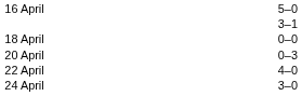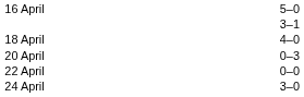 <table cellspacing=1 width=70%>
 <tr>
 <th width=25%></th>
 <th width=30%></th>
 <th width=15%></th>
 <th width=30%></th>
 </tr>
 <tr>
 <td>16 April</td>
 <td align=right></td>
 <td align=center>5–0</td>
 <td></td>
 </tr>
 <tr>
 <td></td>
 <td align=right></td>
 <td align=center>3–1</td>
 <td></td>
 </tr>
 <tr>
 <td>18 April</td>
 <td align=right></td>
-<td align=center>0–0</td>
+<td align=center>4–0</td>
 <td></td>
 </tr>
 <tr>
 <td>20 April</td>
 <td align=right></td>
 <td align=center>0–3</td>
 <td></td>
 </tr>
 <tr>
 <td>22 April</td>
 <td align=right></td>
-<td align=center>4–0</td>
+<td align=center>0–0</td>
 <td></td>
 </tr>
 <tr>
 <td>24 April</td>
 <td align=right></td>
 <td align=center>3–0</td>
 <td></td>
 </tr>
 </table>
